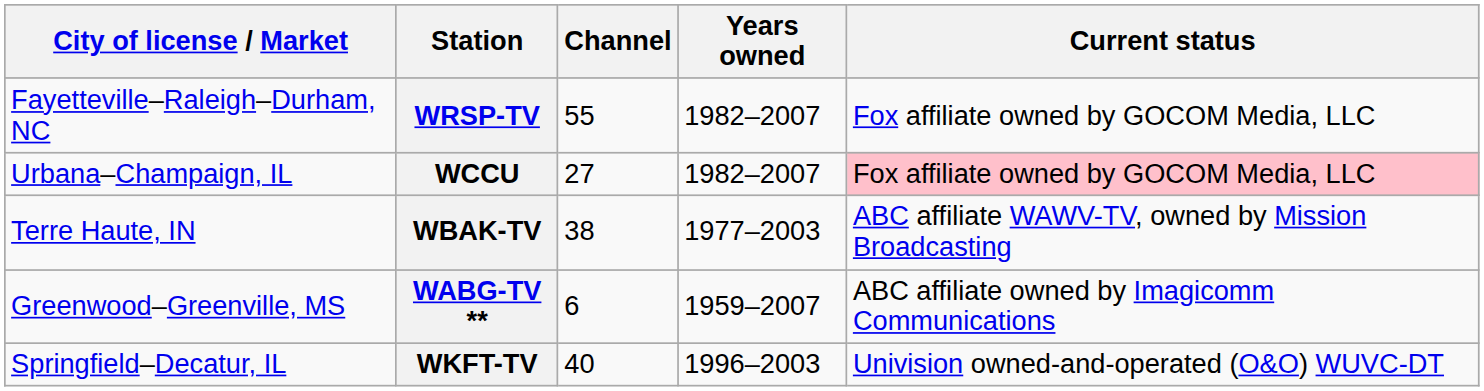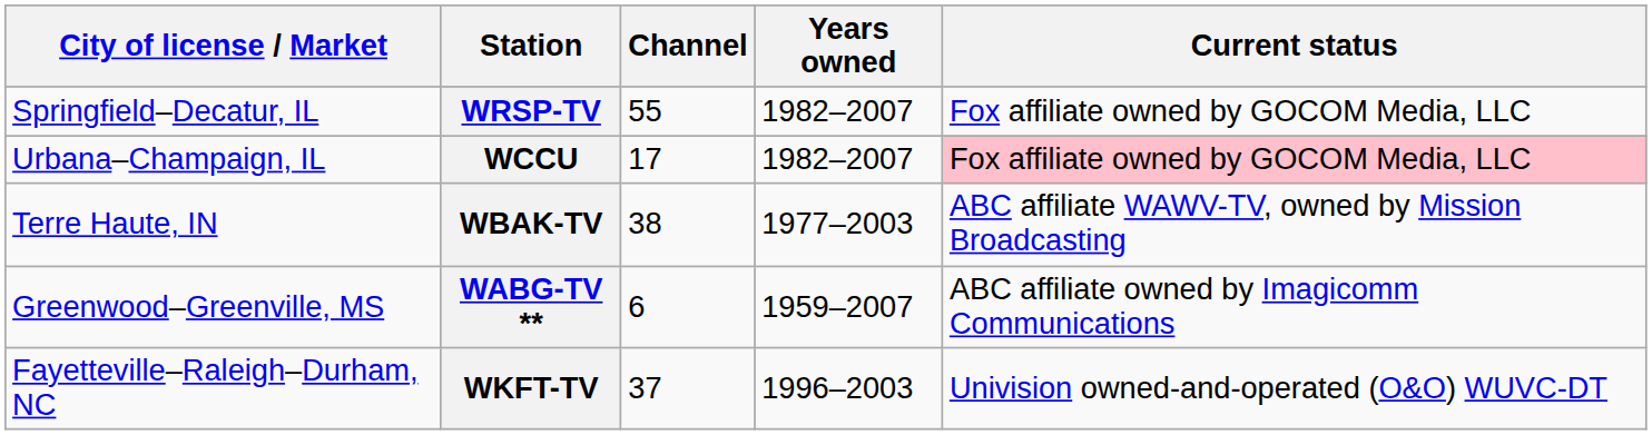 <table class="wikitable">
 <tr>
 <th><a href='#'>City of license</a> / <a href='#'>Market</a></th>
 <th>Station</th>
 <th>Channel</th>
 <th>Years owned</th>
 <th>Current status</th>
 </tr>
 <tr>
-<td><a href='#'>Fayetteville</a>–<a href='#'>Raleigh</a>–<a href='#'>Durham, NC</a></td>
+<td><a href='#'>Springfield</a>–<a href='#'>Decatur, IL</a></td>
 <th><a href='#'>WRSP-TV</a></th>
 <td>55</td>
 <td>1982–2007</td>
 <td><a href='#'>Fox</a> affiliate owned by GOCOM Media, LLC</td>
 </tr>
 <tr>
 <td><a href='#'>Urbana</a>–<a href='#'>Champaign, IL</a></td>
 <th>WCCU</th>
-<td>27</td>
+<td>17</td>
 <td>1982–2007</td>
 <td style="background: pink;">Fox affiliate owned by GOCOM Media, LLC</td>
 </tr>
 <tr>
 <td><a href='#'>Terre Haute, IN</a></td>
 <th>WBAK-TV</th>
 <td>38</td>
 <td>1977–2003</td>
 <td><a href='#'>ABC</a> affiliate <a href='#'>WAWV-TV</a>, owned by <a href='#'>Mission Broadcasting</a></td>
 </tr>
 <tr>
 <td><a href='#'>Greenwood</a>–<a href='#'>Greenville, MS</a></td>
 <th><a href='#'>WABG-TV</a> **</th>
 <td>6</td>
 <td>1959–2007</td>
 <td>ABC affiliate owned by <a href='#'>Imagicomm Communications</a></td>
 </tr>
 <tr>
-<td><a href='#'>Springfield</a>–<a href='#'>Decatur, IL</a></td>
+<td><a href='#'>Fayetteville</a>–<a href='#'>Raleigh</a>–<a href='#'>Durham, NC</a></td>
 <th>WKFT-TV</th>
-<td>40</td>
+<td>37</td>
 <td>1996–2003</td>
 <td><a href='#'>Univision</a> owned-and-operated (<a href='#'>O&O</a>) <a href='#'>WUVC-DT</a></td>
 </tr>
 </table>
